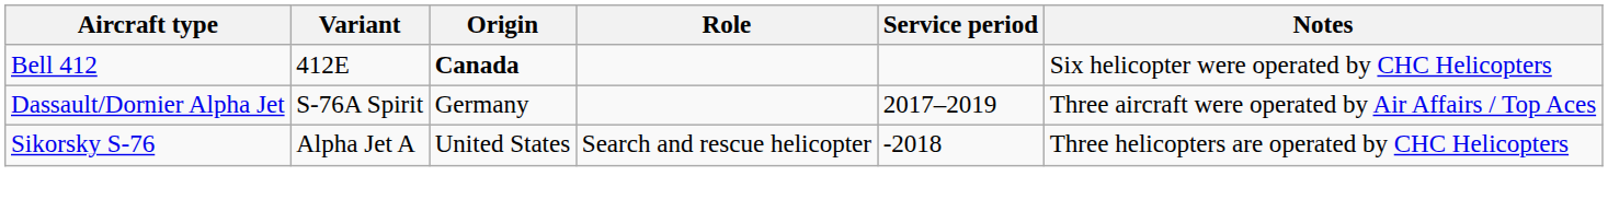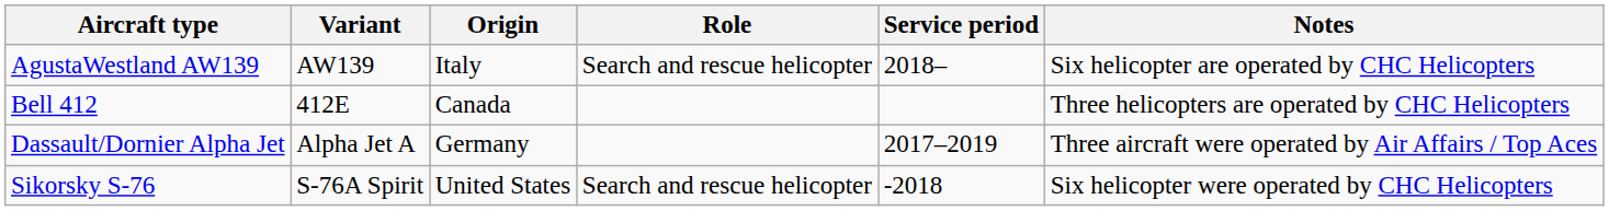 <table class="wikitable sortable">
 <tr>
 <th>Aircraft type</th>
 <th>Variant</th>
 <th>Origin</th>
 <th>Role</th>
 <th>Service period</th>
 <th>Notes</th>
 </tr>
 <tr>
+<td><a href='#'>AgustaWestland AW139</a></td>
+<td>AW139</td>
+<td>Italy</td>
+<td>Search and rescue helicopter</td>
+<td>2018–</td>
+<td>Six helicopter are operated by <a href='#'>CHC Helicopters</a></td>
+</tr>
+<tr>
 <td><a href='#'>Bell 412</a></td>
 <td>412E</td>
-<td><strong>Canada</strong></td>
+<td>Canada</td>
 <td></td>
 <td></td>
-<td>Six helicopter were operated by <a href='#'>CHC Helicopters</a></td>
+<td>Three helicopters are operated by <a href='#'>CHC Helicopters</a></td>
 </tr>
 <tr>
 <td><a href='#'>Dassault/Dornier Alpha Jet</a></td>
-<td>S-76A Spirit</td>
+<td>Alpha Jet A</td>
 <td>Germany</td>
 <td></td>
 <td>2017–2019</td>
 <td>Three aircraft were operated by <a href='#'>Air Affairs / Top Aces</a></td>
 </tr>
 <tr>
 <td><a href='#'>Sikorsky S-76</a></td>
-<td>Alpha Jet A</td>
+<td>S-76A Spirit</td>
 <td>United States</td>
 <td>Search and rescue helicopter</td>
 <td>-2018</td>
-<td>Three helicopters are operated by <a href='#'>CHC Helicopters</a></td>
+<td>Six helicopter were operated by <a href='#'>CHC Helicopters</a></td>
 </tr>
 </table>
